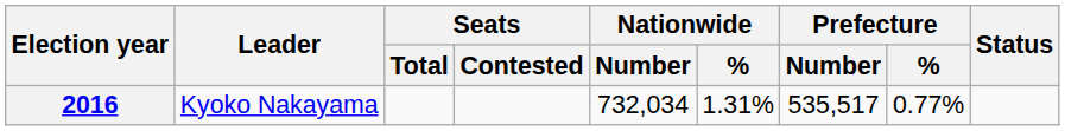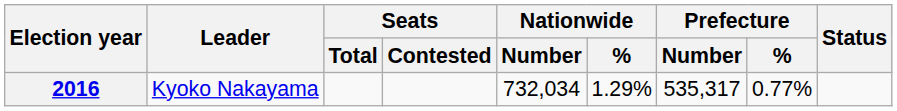 <table class="wikitable">
 <tr>
 <th rowspan=2>Election year</th>
 <th rowspan=2>Leader</th>
 <th colspan=2>Seats</th>
 <th colspan=2>Nationwide</th>
 <th colspan=2>Prefecture</th>
 <th rowspan=2>Status</th>
 </tr>
 <tr>
 <th>Total</th>
 <th>Contested</th>
 <th>Number</th>
 <th>%</th>
 <th>Number</th>
 <th>%</th>
 </tr>
 <tr style="text-align:center;">
 <th><a href='#'>2016</a></th>
 <td><a href='#'>Kyoko Nakayama</a></td>
 <td></td>
 <td></td>
 <td>732,034</td>
-<td>1.31%</td>
-<td>535,517</td>
+<td>1.29%</td>
+<td>535,317</td>
 <td>0.77%</td>
 <td></td>
 </tr>
 </table>
